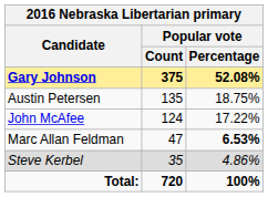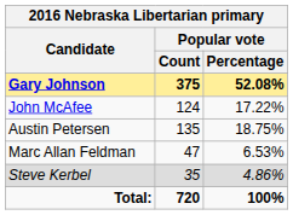 <table class="wikitable">
 <tr>
 <th colspan="3">2016 Nebraska Libertarian primary</th>
 </tr>
 <tr>
 <th rowspan="2" style="width:160px;">Candidate</th>
 <th colspan="2" style="width:75px;">Popular vote</th>
 </tr>
 <tr>
 <th>Count</th>
 <th>Percentage</th>
 </tr>
 <tr align="right" style="background:#ffef99;">
 <td align="left"><strong> <a href='#'>Gary Johnson</a></strong></td>
 <td><strong>375</strong></td>
 <td><strong>52.08%</strong></td>
 </tr>
 <tr align="right">
+<td align="left"><a href='#'>John McAfee</a></td>
+<td>124</td>
+<td>17.22%</td>
+</tr>
+<tr align="right">
 <td align="left">Austin Petersen</td>
 <td>135</td>
 <td>18.75%</td>
 </tr>
 <tr align="right">
-<td align="left"><a href='#'>John McAfee</a></td>
-<td>124</td>
-<td>17.22%</td>
-</tr>
-<tr align="right">
 <td align="left">Marc Allan Feldman</td>
 <td>47</td>
-<td><strong>6.53%</strong></td>
+<td>6.53%</td>
 </tr>
 <tr align="right" bgcolor="DDDDDD">
 <td align="left"><em>Steve Kerbel</em></td>
 <td><em>35</em></td>
 <td><em>4.86%</em></td>
 </tr>
 <tr align="right">
 <td><strong>Total:</strong></td>
 <td><strong>720</strong></td>
 <td><strong>100%</strong></td>
 </tr>
 </table>
